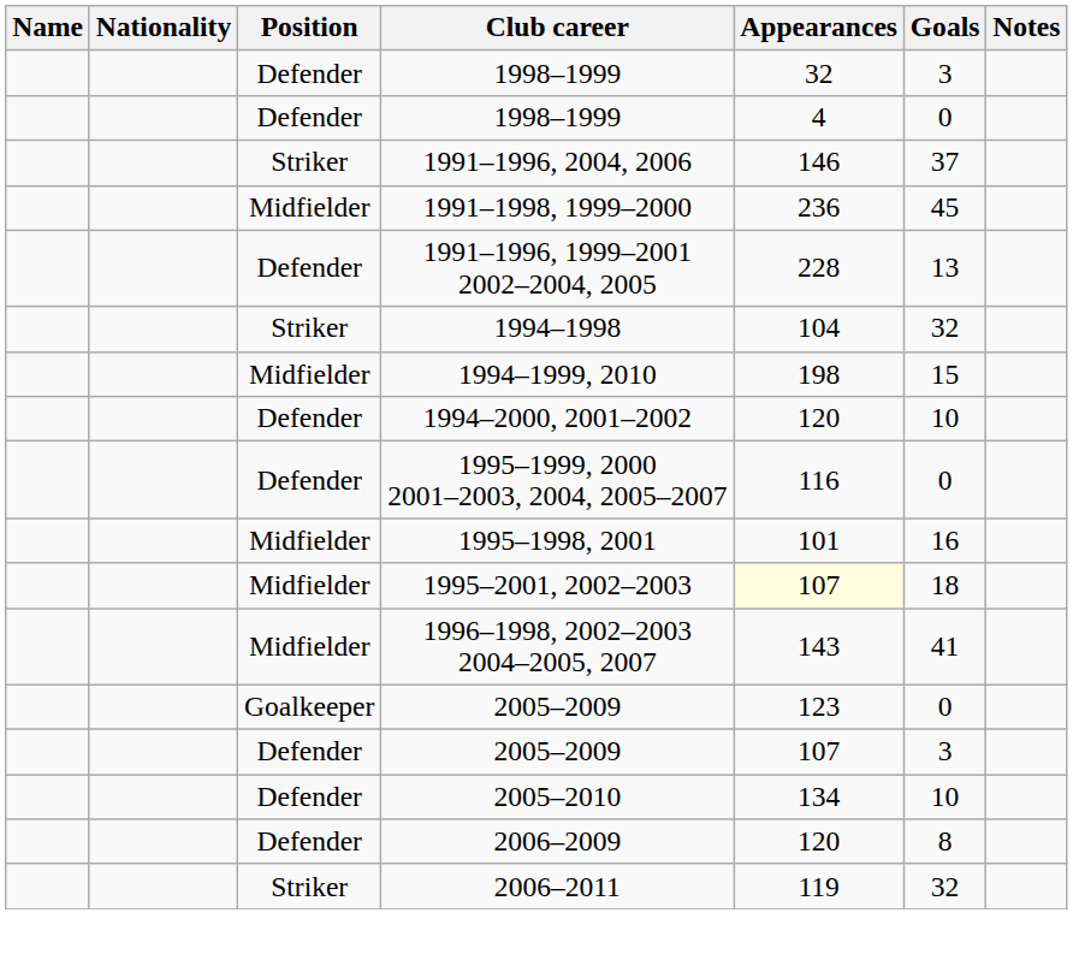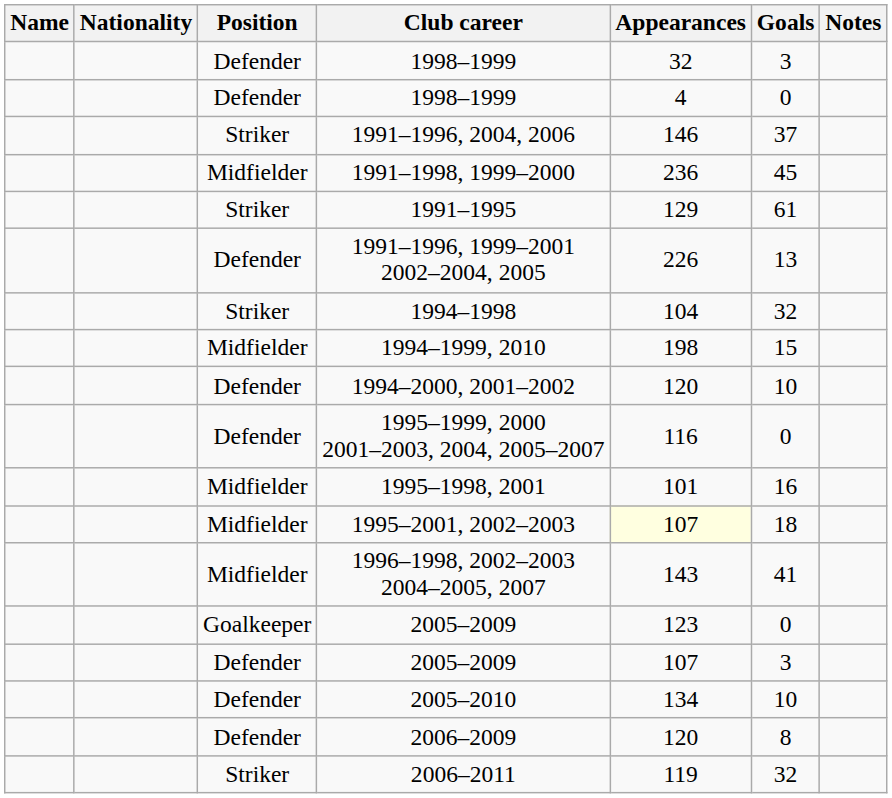 <table class="wikitable sortable" style="text-align: center;">
 <tr>
 <th>Name</th>
 <th>Nationality</th>
 <th>Position</th>
 <th>Club career</th>
 <th>Appearances</th>
 <th>Goals</th>
 <th class="unsortable">Notes</th>
 </tr>
 <tr>
 <td align="left"></td>
 <td align="left"></td>
 <td>Defender</td>
 <td>1998–1999</td>
 <td>32</td>
 <td>3</td>
 <td></td>
 </tr>
 <tr>
 <td align="left"></td>
 <td align="left"></td>
 <td>Defender</td>
 <td>1998–1999</td>
 <td>4</td>
 <td>0</td>
 <td></td>
 </tr>
 <tr>
 <td align="left"></td>
 <td align="left"></td>
 <td>Striker</td>
 <td>1991–1996, 2004, 2006</td>
 <td>146</td>
 <td>37</td>
 <td></td>
 </tr>
 <tr>
 <td align="left"></td>
 <td align="left"></td>
 <td>Midfielder</td>
 <td>1991–1998, 1999–2000</td>
 <td>236</td>
 <td>45</td>
 <td></td>
 </tr>
 <tr>
 <td align="left"></td>
 <td align="left"></td>
+<td>Striker</td>
+<td>1991–1995</td>
+<td>129</td>
+<td>61</td>
+<td></td>
+</tr>
+<tr>
+<td align="left"></td>
+<td align="left"></td>
 <td>Defender</td>
 <td>1991–1996, 1999–2001 <br> 2002–2004, 2005</td>
-<td>228</td>
+<td>226</td>
 <td>13</td>
 <td></td>
 </tr>
 <tr>
 <td align="left"></td>
 <td align="left"></td>
 <td>Striker</td>
 <td>1994–1998</td>
 <td>104</td>
 <td>32</td>
 <td></td>
 </tr>
 <tr>
 <td align="left"></td>
 <td align="left"></td>
 <td>Midfielder</td>
 <td>1994–1999, 2010</td>
 <td>198</td>
 <td>15</td>
 <td></td>
 </tr>
 <tr>
 <td align="left"></td>
 <td align="left"></td>
 <td>Defender</td>
 <td>1994–2000, 2001–2002</td>
 <td>120</td>
 <td>10</td>
 <td></td>
 </tr>
 <tr>
 <td align="left"></td>
 <td align="left"></td>
 <td>Defender</td>
 <td>1995–1999, 2000 <br> 2001–2003, 2004, 2005–2007</td>
 <td>116</td>
 <td>0</td>
 <td></td>
 </tr>
 <tr>
 <td align="left"></td>
 <td align="left"></td>
 <td>Midfielder</td>
 <td>1995–1998, 2001</td>
 <td>101</td>
 <td>16</td>
 <td></td>
 </tr>
 <tr>
 <td align="left"></td>
 <td align="left"></td>
 <td>Midfielder</td>
 <td>1995–2001, 2002–2003</td>
 <td style="background: lightyellow;">107</td>
 <td>18</td>
 <td></td>
 </tr>
 <tr>
 <td align="left"></td>
 <td align="left"></td>
 <td>Midfielder</td>
 <td>1996–1998, 2002–2003 <br> 2004–2005, 2007</td>
 <td>143</td>
 <td>41</td>
 <td></td>
 </tr>
 <tr>
 <td align="left"></td>
 <td align="left"></td>
 <td>Goalkeeper</td>
 <td>2005–2009</td>
 <td>123</td>
 <td>0</td>
 <td></td>
 </tr>
 <tr>
 <td align="left"></td>
 <td align="left"></td>
 <td>Defender</td>
 <td>2005–2009</td>
 <td>107</td>
 <td>3</td>
 <td></td>
 </tr>
 <tr>
 <td align="left"></td>
 <td align="left"></td>
 <td>Defender</td>
 <td>2005–2010</td>
 <td>134</td>
 <td>10</td>
 <td></td>
 </tr>
 <tr>
 <td align="left"></td>
 <td align="left"></td>
 <td>Defender</td>
 <td>2006–2009</td>
 <td>120</td>
 <td>8</td>
 <td></td>
 </tr>
 <tr>
 <td align="left"></td>
 <td align="left"></td>
 <td>Striker</td>
 <td>2006–2011</td>
 <td>119</td>
 <td>32</td>
 <td></td>
 </tr>
 </table>
